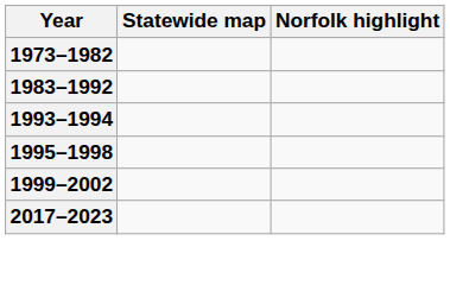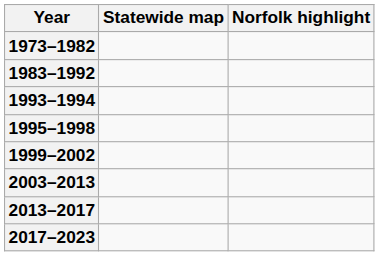 <table class=wikitable>
 <tr>
 <th>Year</th>
 <th>Statewide map</th>
 <th>Norfolk highlight</th>
 </tr>
 <tr>
 <th>1973–1982</th>
 <td></td>
 <td></td>
 </tr>
 <tr>
 <th>1983–1992</th>
 <td></td>
 <td></td>
 </tr>
 <tr>
 <th>1993–1994</th>
 <td></td>
 <td></td>
 </tr>
 <tr>
 <th>1995–1998</th>
 <td></td>
 <td></td>
 </tr>
 <tr>
 <th>1999–2002</th>
 <td></td>
 <td></td>
 </tr>
 <tr>
+<th>2003–2013</th>
+<td></td>
+<td></td>
+</tr>
+<tr>
+<th>2013–2017</th>
+<td></td>
+<td></td>
+</tr>
+<tr>
 <th>2017–2023</th>
 <td></td>
 </tr>
 </table>
